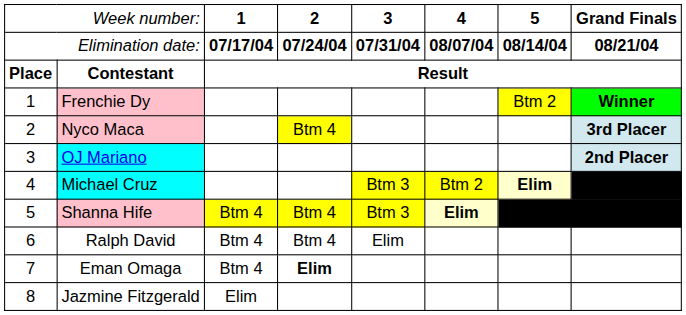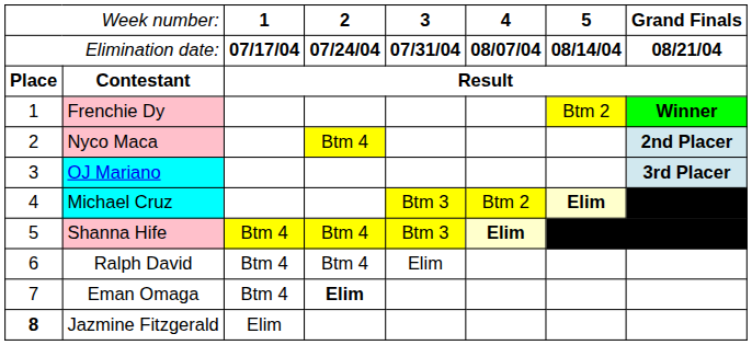 <table border="2" cellpadding="4" style="margin:1em auto; background:white; border:1px solid black; border-collapse:collapse; text-align:center">
 <tr>
 <td colspan="2" align="right"><em>Week number:</em></td>
 <th>1</th>
 <th>2</th>
 <th>3</th>
 <th>4</th>
 <th>5</th>
 <th>Grand Finals</th>
 </tr>
 <tr>
 <td colspan="2" align="right"><em>Elimination date:</em></td>
 <th>07/17/04</th>
 <th>07/24/04</th>
 <th>07/31/04</th>
 <th>08/07/04</th>
 <th>08/14/04</th>
 <th>08/21/04</th>
 </tr>
 <tr>
 <th>Place</th>
 <th>Contestant</th>
 <th colspan="7" align="center">Result</th>
 </tr>
 <tr>
 <td align="center">1</td>
 <td style="background:pink; color:black" align="left">Frenchie Dy</td>
 <td style="background:white; color:black"></td>
 <td style="background:white; color:black"></td>
 <td style="background:white; color:black"></td>
 <td style="background:white; color:black"></td>
 <td style="background:yellow; color:black">Btm 2</td>
 <td style="background:lime; color:black"><strong>Winner</strong></td>
 </tr>
 <tr>
 <td align="center">2</td>
 <td style="background:pink; color:black" align="left">Nyco Maca</td>
 <td style="background:white; color:black"></td>
 <td style="background:yellow; color:black">Btm 4</td>
 <td style="background:white; color:black"></td>
 <td style="background:white; color:black"></td>
 <td style="background:white; color:black"></td>
-<td style="background:#D1E8EF; color:black"><strong>3rd Placer</strong></td>
+<td style="background:#D1E8EF; color:black"><strong>2nd Placer</strong></td>
 </tr>
 <tr>
 <td align="center">3</td>
 <td style="background:cyan; color:black" align="left"><a href='#'>OJ Mariano</a></td>
 <td style="background:white; color:black"></td>
 <td style="background:white; color:black"></td>
 <td style="background:white; color:black"></td>
 <td style="background:white; color:black"></td>
 <td style="background:white; color:black"></td>
-<td style="background:#D1E8EF; color:black"><strong>2nd Placer</strong></td>
+<td style="background:#D1E8EF; color:black"><strong>3rd Placer</strong></td>
 </tr>
 <tr>
 <td align="center">4</td>
 <td style="background:cyan; color:black" align="left">Michael Cruz</td>
 <td style="background:white; color:black"></td>
 <td style="background:white; color:black"></td>
 <td style="background:yellow; color:black">Btm 3</td>
 <td style="background:yellow; color:black">Btm 2</td>
 <td style="background:#FFFFCC; color:black"><strong>Elim</strong></td>
 <td style="background:Black; color:white" colspan=1></td>
 </tr>
 <tr>
 <td align="center">5</td>
 <td style="background:pink; color:black" align="left">Shanna Hife</td>
 <td style="background:yellow; color:black">Btm 4</td>
 <td style="background:yellow; color:black">Btm 4</td>
 <td style="background:yellow; color:black">Btm 3</td>
 <td style="background:#FFFFCC; color:black"><strong>Elim</strong></td>
 <td style="background:Black; color:white" colspan=2></td>
 </tr>
 <tr>
 <td>6</td>
 <td>Ralph David</td>
 <td>Btm 4</td>
 <td>Btm 4</td>
 <td>Elim</td>
 <td></td>
 <td></td>
 <td></td>
 </tr>
 <tr>
 <td>7</td>
 <td>Eman Omaga</td>
 <td>Btm 4</td>
 <td><strong>Elim</strong></td>
 <td></td>
 <td></td>
 <td></td>
 <td></td>
 </tr>
 <tr>
-<td>8</td>
+<td><strong>8</strong></td>
 <td>Jazmine Fitzgerald</td>
 <td>Elim</td>
 <td></td>
 <td></td>
 <td></td>
 <td></td>
 <td></td>
 </tr>
 </table>
